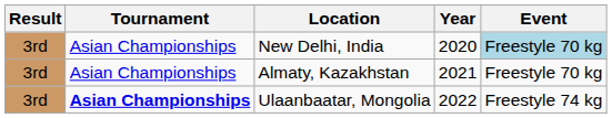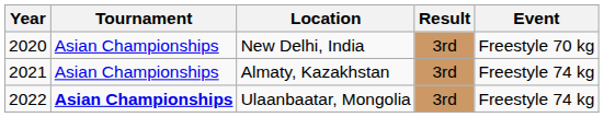 <table class="wikitable" style="font-size:95%;">
 <tr>
-<th>Result</th>
+<th>Year</th>
 <th>Tournament</th>
 <th>Location</th>
-<th>Year</th>
+<th>Result</th>
 <th>Event</th>
 </tr>
 <tr>
-<td align="center" bgcolor="cc9966">3rd</td>
+<td>2020</td>
 <td><a href='#'>Asian Championships</a></td>
 <td>New Delhi, India</td>
-<td>2020</td>
-<td style="background: lightblue;">Freestyle 70 kg</td>
-</tr>
-<tr>
 <td align="center" bgcolor="cc9966">3rd</td>
-<td><a href='#'>Asian Championships</a></td>
-<td>Almaty, Kazakhstan</td>
-<td>2021</td>
 <td>Freestyle 70 kg</td>
 </tr>
 <tr>
+<td>2021</td>
+<td><a href='#'>Asian Championships</a></td>
+<td>Almaty, Kazakhstan</td>
 <td align="center" bgcolor="cc9966">3rd</td>
+<td>Freestyle 74 kg</td>
+</tr>
+<tr>
+<td>2022</td>
 <td><strong><a href='#'>Asian Championships</a></strong></td>
 <td>Ulaanbaatar, Mongolia</td>
-<td>2022</td>
+<td align="center" bgcolor="cc9966">3rd</td>
 <td>Freestyle 74 kg</td>
 </tr>
 </table>
